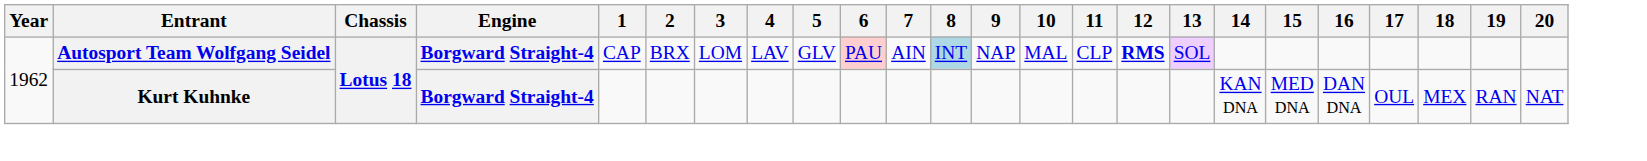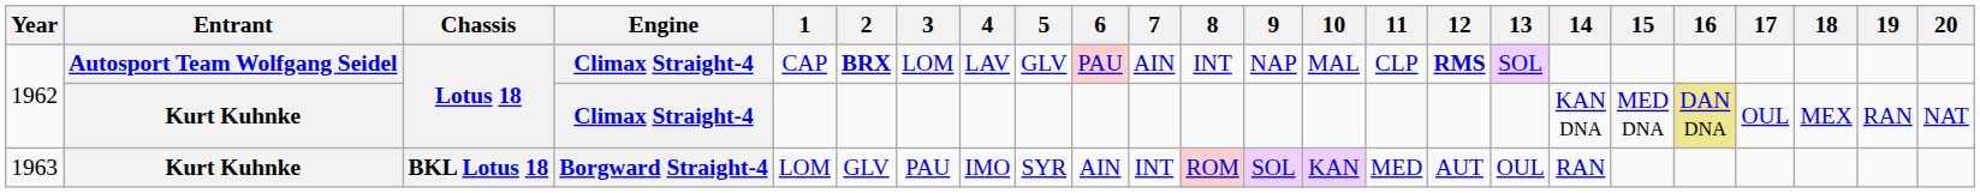 <table class="wikitable" style="text-align:center; font-size:90%">
 <tr>
 <th>Year</th>
 <th>Entrant</th>
 <th>Chassis</th>
 <th>Engine</th>
 <th>1</th>
 <th>2</th>
 <th>3</th>
 <th>4</th>
 <th>5</th>
 <th>6</th>
 <th>7</th>
 <th>8</th>
 <th>9</th>
 <th>10</th>
 <th>11</th>
 <th>12</th>
 <th>13</th>
 <th>14</th>
 <th>15</th>
 <th>16</th>
 <th>17</th>
 <th>18</th>
 <th>19</th>
 <th>20</th>
 </tr>
 <tr>
 <td rowspan=2>1962</td>
 <th><a href='#'>Autosport Team Wolfgang Seidel</a></th>
 <th rowspan=2><a href='#'>Lotus</a> <a href='#'>18</a></th>
-<th><a href='#'>Borgward</a> <a href='#'>Straight-4</a></th>
+<th><a href='#'>Climax</a> <a href='#'>Straight-4</a></th>
 <td><a href='#'>CAP</a></td>
-<td><a href='#'>BRX</a></td>
+<td><strong><a href='#'>BRX</a></strong></td>
 <td><a href='#'>LOM</a></td>
 <td><a href='#'>LAV</a></td>
 <td><a href='#'>GLV</a></td>
 <td style="background:#FFCFCF;"><a href='#'>PAU</a><br></td>
 <td><a href='#'>AIN</a></td>
-<td style="background: lightblue;"><a href='#'>INT</a></td>
+<td><a href='#'>INT</a></td>
 <td><a href='#'>NAP</a></td>
 <td><a href='#'>MAL</a></td>
 <td><a href='#'>CLP</a></td>
 <td><strong><a href='#'>RMS</a></strong></td>
 <td style="background:#EFCFFF;"><a href='#'>SOL</a><br></td>
 <td></td>
 <td></td>
 <td></td>
 <td></td>
 <td></td>
 <td></td>
 </tr>
 <tr>
 <th>Kurt Kuhnke</th>
-<th><a href='#'>Borgward</a> <a href='#'>Straight-4</a></th>
+<th><a href='#'>Climax</a> <a href='#'>Straight-4</a></th>
 <td></td>
 <td></td>
 <td></td>
 <td></td>
 <td></td>
 <td></td>
 <td></td>
 <td></td>
 <td></td>
 <td></td>
 <td></td>
 <td></td>
 <td></td>
 <td><a href='#'>KAN</a><br><small>DNA</small></td>
 <td><a href='#'>MED</a><br><small>DNA</small></td>
-<td><a href='#'>DAN</a><br><small>DNA</small></td>
+<td style="background: khaki;"><a href='#'>DAN</a><br><small>DNA</small></td>
 <td><a href='#'>OUL</a></td>
 <td><a href='#'>MEX</a></td>
 <td><a href='#'>RAN</a></td>
 <td><a href='#'>NAT</a></td>
 </tr>
+<tr>
+<td>1963</td>
+<th>Kurt Kuhnke</th>
+<th>BKL <a href='#'>Lotus</a> <a href='#'>18</a></th>
+<th><a href='#'>Borgward</a> <a href='#'>Straight-4</a></th>
+<td><a href='#'>LOM</a></td>
+<td><a href='#'>GLV</a></td>
+<td><a href='#'>PAU</a></td>
+<td><a href='#'>IMO</a></td>
+<td><a href='#'>SYR</a></td>
+<td><a href='#'>AIN</a></td>
+<td><a href='#'>INT</a></td>
+<td style="background:#FFCFCF;"><a href='#'>ROM</a><br></td>
+<td style="background:#EFCFFF;"><a href='#'>SOL</a><br></td>
+<td style="background:#EFCFFF;"><a href='#'>KAN</a><br></td>
+<td><a href='#'>MED</a></td>
+<td><a href='#'>AUT</a></td>
+<td><a href='#'>OUL</a></td>
+<td><a href='#'>RAN</a></td>
+<td></td>
+<td></td>
+<td></td>
+<td></td>
+<td></td>
+<td></td>
+</tr>
 </table>
